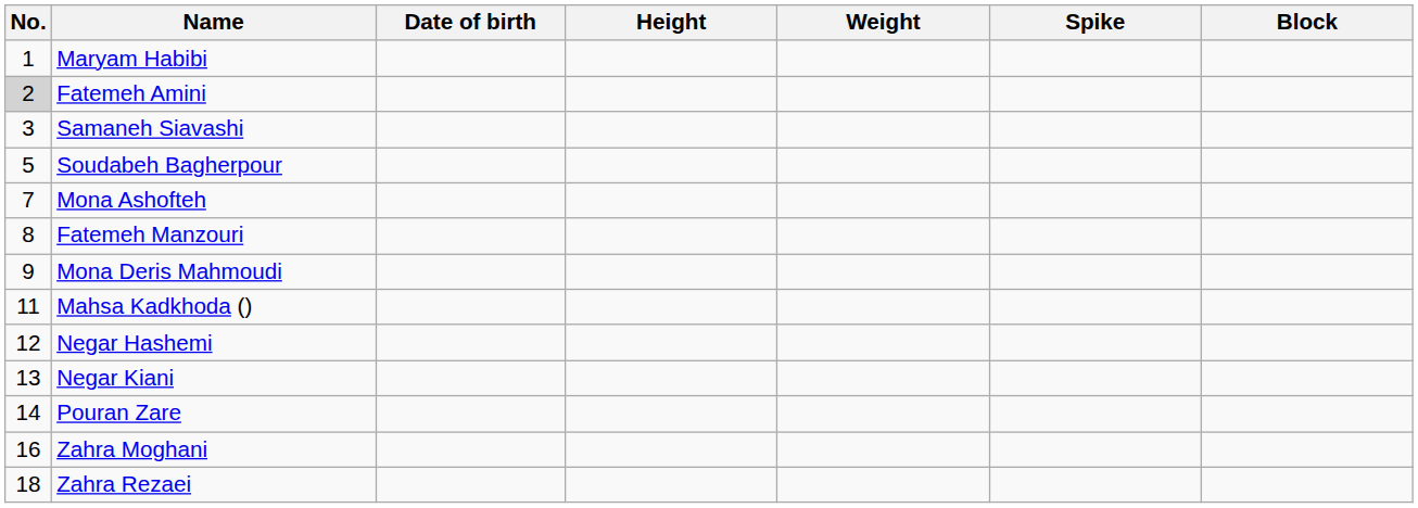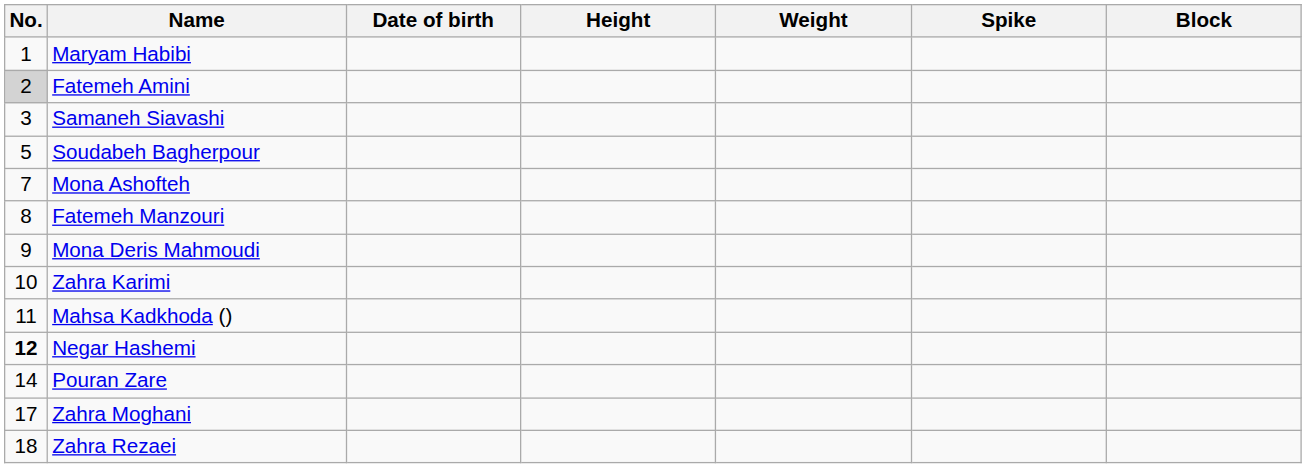 <table class="wikitable sortable" style="font-size:100%; text-align:center;">
 <tr>
 <th>No.</th>
 <th style="width:14em">Name</th>
 <th style="width:8em">Date of birth</th>
 <th style="width:9em">Height</th>
 <th style="width:9em">Weight</th>
 <th style="width:9em">Spike</th>
 <th style="width:9em">Block</th>
 </tr>
 <tr>
 <td>1</td>
 <td align=left> <a href='#'>Maryam Habibi</a></td>
 <td align=right></td>
 <td></td>
 <td></td>
 <td></td>
 <td></td>
 </tr>
 <tr>
 <td style="background: lightgrey;">2</td>
 <td align=left> <a href='#'>Fatemeh Amini</a></td>
 <td align=right></td>
 <td></td>
 <td></td>
 <td></td>
 <td></td>
 </tr>
 <tr>
 <td>3</td>
 <td align=left> <a href='#'>Samaneh Siavashi</a></td>
 <td align=right></td>
 <td></td>
 <td></td>
 <td></td>
 <td></td>
 </tr>
 <tr>
 <td>5</td>
 <td align=left> <a href='#'>Soudabeh Bagherpour</a></td>
 <td align=right></td>
 <td></td>
 <td></td>
 <td></td>
 <td></td>
 </tr>
 <tr>
 <td>7</td>
 <td align=left> <a href='#'>Mona Ashofteh</a></td>
 <td align=right></td>
 <td></td>
 <td></td>
 <td></td>
 <td></td>
 </tr>
 <tr>
 <td>8</td>
 <td align=left> <a href='#'>Fatemeh Manzouri</a></td>
 <td align=right></td>
 <td></td>
 <td></td>
 <td></td>
 <td></td>
 </tr>
 <tr>
 <td>9</td>
 <td align=left> <a href='#'>Mona Deris Mahmoudi</a></td>
 <td align=right></td>
 <td></td>
 <td></td>
 <td></td>
 <td></td>
 </tr>
 <tr>
+<td>10</td>
+<td align=left> <a href='#'>Zahra Karimi</a></td>
+<td align=right></td>
+<td></td>
+<td></td>
+<td></td>
+<td></td>
+</tr>
+<tr>
 <td>11</td>
 <td align=left> <a href='#'>Mahsa Kadkhoda</a> ()</td>
 <td align=right></td>
 <td></td>
 <td></td>
 <td></td>
 <td></td>
 </tr>
 <tr>
-<td>12</td>
+<td><strong>12</strong></td>
 <td align=left> <a href='#'>Negar Hashemi</a></td>
-<td align=right></td>
-<td></td>
-<td></td>
-<td></td>
-<td></td>
-</tr>
-<tr>
-<td>13</td>
-<td align=left> <a href='#'>Negar Kiani</a></td>
 <td align=right></td>
 <td></td>
 <td></td>
 <td></td>
 <td></td>
 </tr>
 <tr>
 <td>14</td>
 <td align=left> <a href='#'>Pouran Zare</a></td>
 <td align=right></td>
 <td></td>
 <td></td>
 <td></td>
 <td></td>
 </tr>
 <tr>
-<td>16</td>
+<td>17</td>
 <td align=left> <a href='#'>Zahra Moghani</a></td>
 <td align=right></td>
 <td></td>
 <td></td>
 <td></td>
 <td></td>
 </tr>
 <tr>
 <td>18</td>
 <td align=left> <a href='#'>Zahra Rezaei</a></td>
 <td align=right></td>
 <td></td>
 <td></td>
 <td></td>
 <td></td>
 </tr>
 </table>
